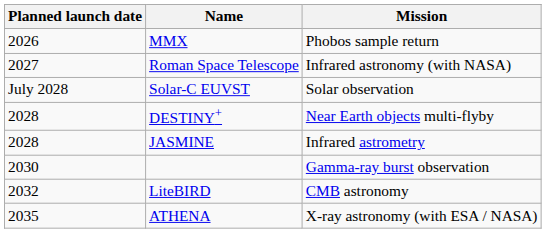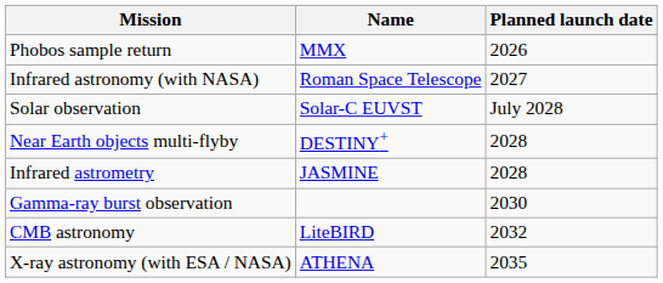 <table class="wikitable">
 <tr>
+<th>Mission</th>
+<th>Name</th>
 <th>Planned launch date</th>
-<th>Name</th>
-<th>Mission</th>
 </tr>
 <tr>
+<td>Phobos sample return</td>
+<td><a href='#'>MMX</a></td>
 <td>2026</td>
-<td><a href='#'>MMX</a></td>
-<td>Phobos sample return</td>
 </tr>
 <tr>
+<td>Infrared astronomy (with NASA)</td>
+<td><a href='#'>Roman Space Telescope</a></td>
 <td>2027</td>
-<td><a href='#'>Roman Space Telescope</a></td>
-<td>Infrared astronomy (with NASA)</td>
 </tr>
 <tr>
+<td>Solar observation</td>
+<td><a href='#'>Solar-C EUVST</a></td>
 <td>July 2028</td>
-<td><a href='#'>Solar-C EUVST</a></td>
-<td>Solar observation</td>
 </tr>
 <tr>
+<td><a href='#'>Near Earth objects</a> multi-flyby</td>
+<td><a href='#'>DESTINY<sup>+</sup></a></td>
 <td>2028</td>
-<td><a href='#'>DESTINY<sup>+</sup></a></td>
-<td><a href='#'>Near Earth objects</a> multi-flyby</td>
 </tr>
 <tr>
+<td>Infrared <a href='#'>astrometry</a></td>
+<td><a href='#'>JASMINE</a></td>
 <td>2028</td>
-<td><a href='#'>JASMINE</a></td>
-<td>Infrared <a href='#'>astrometry</a></td>
 </tr>
 <tr>
+<td><a href='#'>Gamma-ray burst</a> observation</td>
+<td></td>
 <td>2030</td>
-<td></td>
-<td><a href='#'>Gamma-ray burst</a> observation</td>
 </tr>
 <tr>
+<td><a href='#'>CMB</a> astronomy</td>
+<td><a href='#'>LiteBIRD</a></td>
 <td>2032</td>
-<td><a href='#'>LiteBIRD</a></td>
-<td><a href='#'>CMB</a> astronomy</td>
 </tr>
 <tr>
+<td>X-ray astronomy (with ESA / NASA)</td>
+<td><a href='#'>ATHENA</a></td>
 <td>2035</td>
-<td><a href='#'>ATHENA</a></td>
-<td>X-ray astronomy (with ESA / NASA)</td>
 </tr>
 </table>
